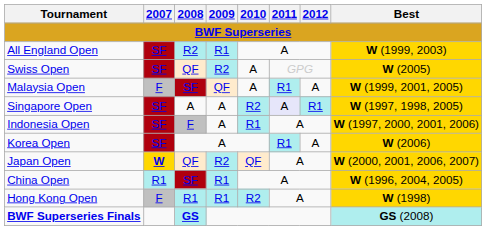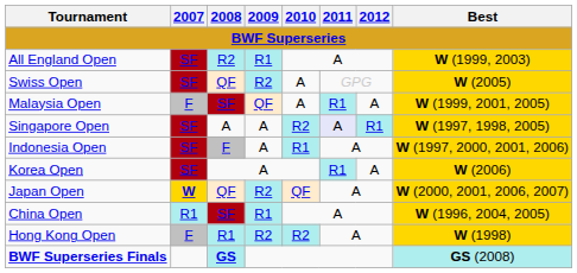 <table class="wikitable" style="font-size: 90%; text-align:center">
 <tr>
 <th>Tournament</th>
 <th><a href='#'>2007</a></th>
 <th><a href='#'>2008</a></th>
 <th><a href='#'>2009</a></th>
 <th><a href='#'>2010</a></th>
 <th><a href='#'>2011</a></th>
 <th><a href='#'>2012</a></th>
 <th>Best</th>
 </tr>
 <tr bgcolor=DAA520>
 <td colspan="8" align=center><strong><a href='#'>BWF Superseries</a></strong></td>
 </tr>
 <tr>
 <td align=left><a href='#'>All England Open</a></td>
 <td bgcolor=Bronze><a href='#'>SF</a></td>
 <td bgcolor=AFEEEE><a href='#'>R2</a></td>
 <td bgcolor=AFEEEE><a href='#'>R1</a></td>
 <td colspan="3">A</td>
 <td bgcolor=Gold><strong>W</strong> (1999, 2003)</td>
 </tr>
 <tr>
 <td align=left><a href='#'>Swiss Open</a></td>
 <td bgcolor=Bronze><a href='#'>SF</a></td>
 <td bgcolor=FFEBCD><a href='#'>QF</a></td>
 <td bgcolor=AFEEEE><a href='#'>R2</a></td>
 <td>A</td>
 <td colspan="2" style=color:#ccc><em>GPG</em></td>
 <td bgcolor=Gold><strong>W</strong> (2005)</td>
 </tr>
 <tr>
 <td align=left><a href='#'>Malaysia Open</a></td>
 <td bgcolor=Silver><a href='#'>F</a></td>
 <td bgcolor=Bronze><a href='#'>SF</a></td>
 <td bgcolor=FFEBCD><a href='#'>QF</a></td>
 <td>A</td>
 <td bgcolor=AFEEEE><a href='#'>R1</a></td>
 <td>A</td>
 <td bgcolor=Gold><strong>W</strong> (1999, 2001, 2005)</td>
 </tr>
 <tr>
 <td align=left><a href='#'>Singapore Open</a></td>
 <td bgcolor=bronze><a href='#'>SF</a></td>
 <td>A</td>
 <td>A</td>
 <td bgcolor=AFEEEE><a href='#'>R2</a></td>
 <td style="background: lavender;">A</td>
 <td bgcolor=AFEEEE><a href='#'>R1</a></td>
 <td bgcolor=Gold><strong>W</strong> (1997, 1998, 2005)</td>
 </tr>
 <tr>
 <td align=left><a href='#'>Indonesia Open</a></td>
 <td bgcolor=Bronze><a href='#'>SF</a></td>
 <td bgcolor=Silver><a href='#'>F</a></td>
 <td>A</td>
 <td bgcolor=AFEEEE><a href='#'>R1</a></td>
 <td colspan="2">A</td>
 <td bgcolor=Gold><strong>W</strong> (1997, 2000, 2001, 2006)</td>
 </tr>
 <tr>
 <td align=left><a href='#'>Korea Open</a></td>
 <td bgcolor=Bronze><a href='#'>SF</a></td>
 <td colspan="3">A</td>
 <td bgcolor=AFEEEE><a href='#'>R1</a></td>
 <td>A</td>
 <td bgcolor=Gold><strong>W</strong> (2006)</td>
 </tr>
 <tr>
 <td align=left><a href='#'>Japan Open</a></td>
 <td bgcolor=Gold><a href='#'><strong>W</strong></a></td>
 <td bgcolor=FFEBCD><a href='#'>QF</a></td>
 <td bgcolor=AFEEEE><a href='#'>R2</a></td>
 <td bgcolor=FFEBCD><a href='#'>QF</a></td>
 <td colspan="2">A</td>
 <td bgcolor=Gold><strong>W</strong> (2000, 2001, 2006, 2007)</td>
 </tr>
 <tr>
 <td align=left><a href='#'>China Open</a></td>
 <td bgcolor=AFEEEE><a href='#'>R1</a></td>
 <td bgcolor=Bronze><a href='#'>SF</a></td>
 <td bgcolor=AFEEEE><a href='#'>R1</a></td>
 <td colspan="3">A</td>
 <td bgcolor=Gold><strong>W</strong> (1996, 2004, 2005)</td>
 </tr>
 <tr>
 <td align=left><a href='#'>Hong Kong Open</a></td>
 <td bgcolor=Silver><a href='#'>F</a></td>
 <td bgcolor=AFEEEE><a href='#'>R1</a></td>
-<td bgcolor=AFEEEE><a href='#'>R1</a></td>
+<td bgcolor=AFEEEE><a href='#'>R2</a></td>
 <td bgcolor=AFEEEE><a href='#'>R2</a></td>
 <td colspan="2">A</td>
 <td bgcolor=Gold><strong>W</strong> (1998)</td>
 </tr>
 <tr>
 <td align=left><strong><a href='#'>BWF Superseries Finals</a></strong></td>
 <td></td>
 <td bgcolor=AFEEEE><a href='#'><strong>GS</strong></a></td>
 <td colspan="4"></td>
 <td bgcolor=AFEEEE><strong>GS</strong> (2008)</td>
 </tr>
 </table>
